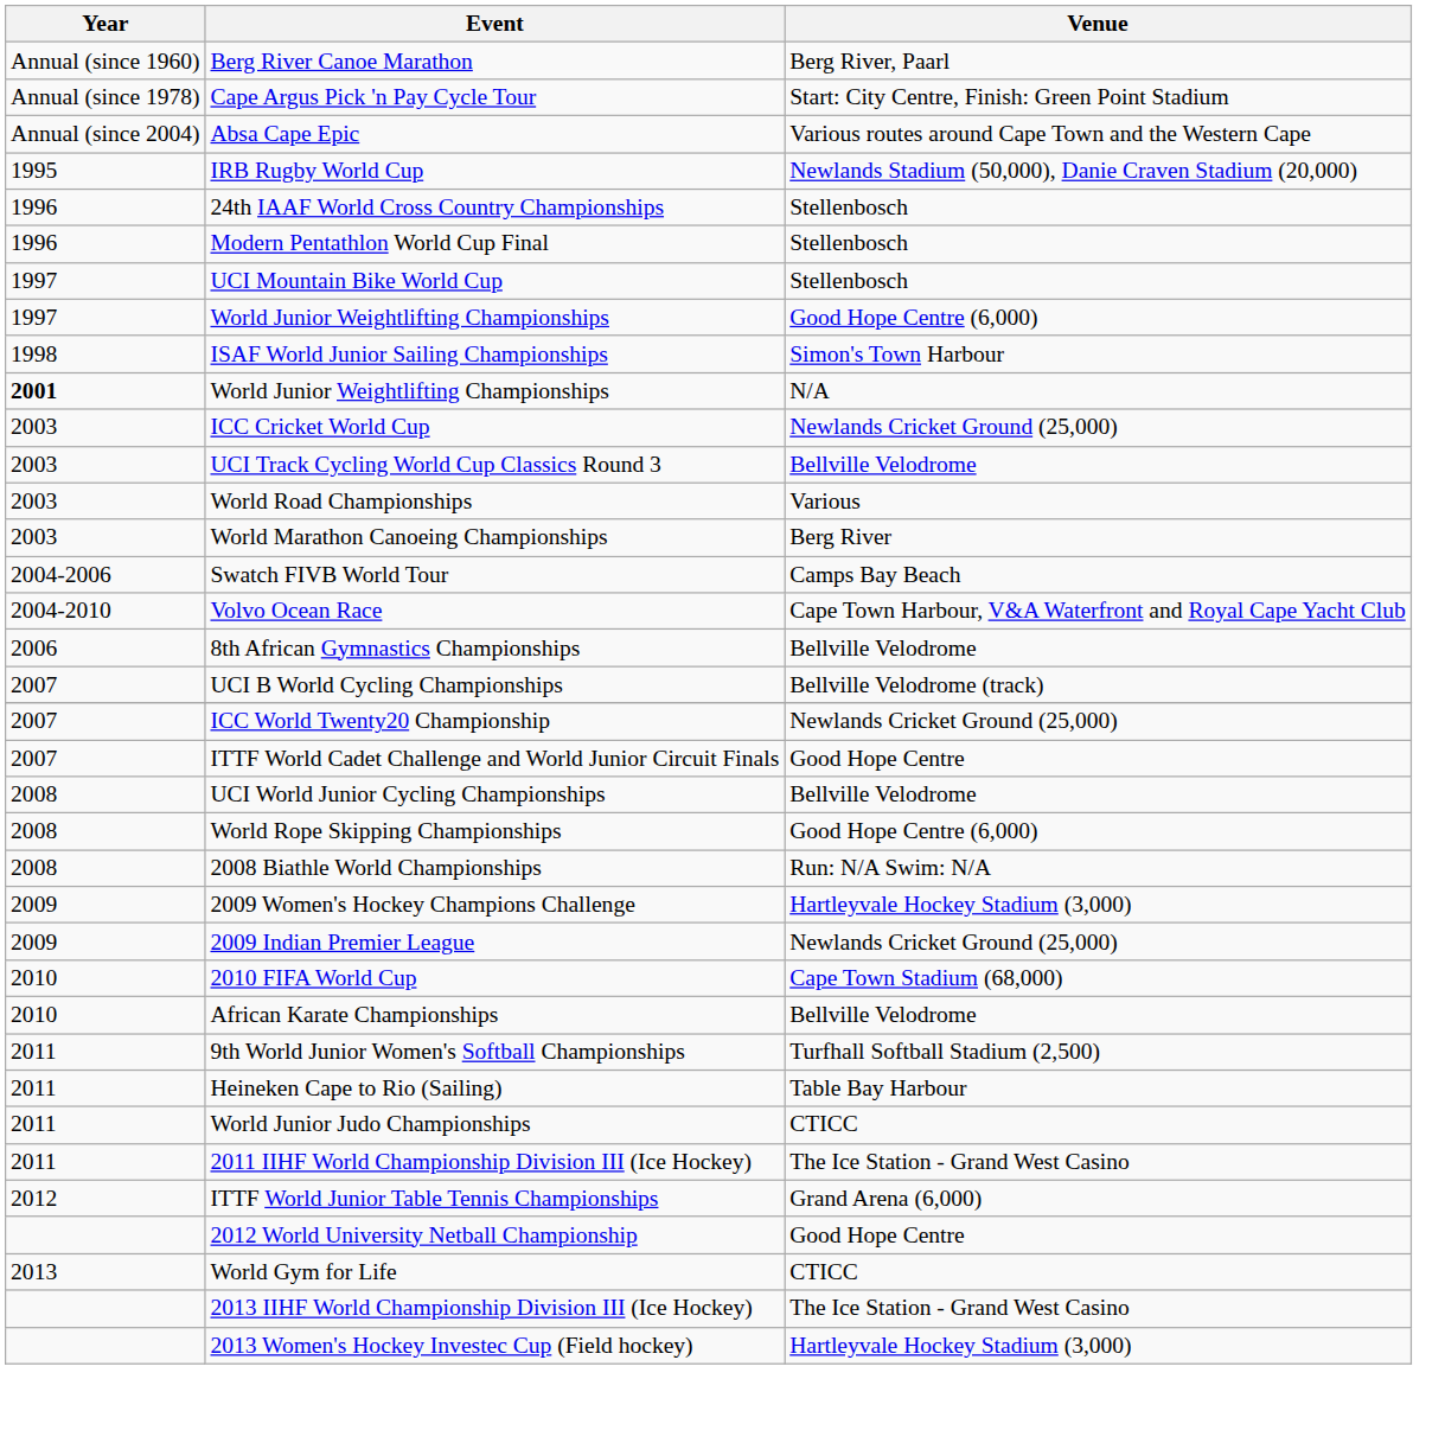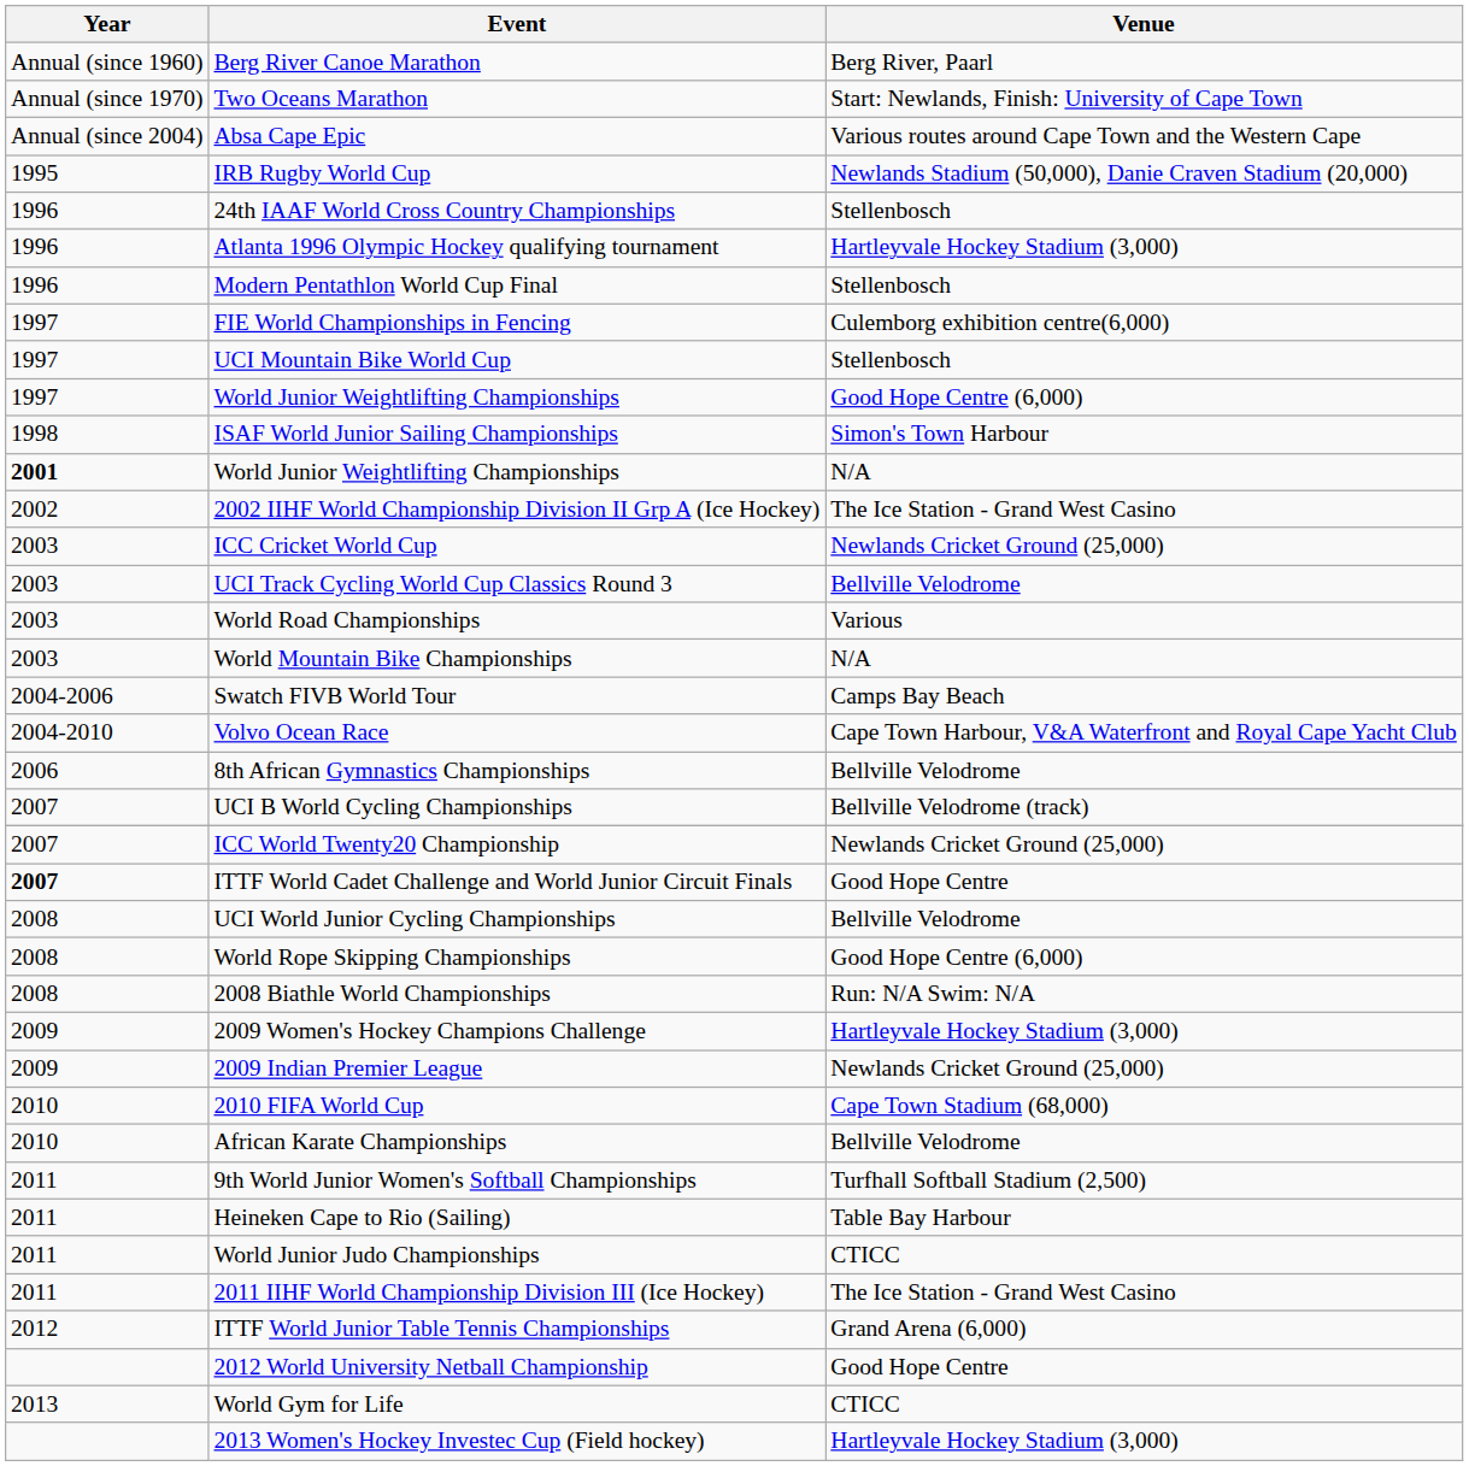 <table class="wikitable">
 <tr>
 <th>Year</th>
 <th>Event</th>
 <th>Venue</th>
 </tr>
 <tr>
 <td>Annual (since 1960)</td>
 <td><a href='#'>Berg River Canoe Marathon</a></td>
 <td>Berg River, Paarl</td>
 </tr>
 <tr>
-<td>Annual (since 1978)</td>
-<td><a href='#'>Cape Argus Pick 'n Pay Cycle Tour</a></td>
-<td>Start: City Centre, Finish: Green Point Stadium</td>
+<td>Annual (since 1970)</td>
+<td><a href='#'>Two Oceans Marathon</a></td>
+<td>Start: Newlands, Finish: <a href='#'>University of Cape Town</a></td>
 </tr>
 <tr>
 <td>Annual (since 2004)</td>
 <td><a href='#'>Absa Cape Epic</a></td>
 <td>Various routes around Cape Town and the Western Cape</td>
 </tr>
 <tr>
 <td>1995</td>
 <td><a href='#'>IRB Rugby World Cup</a></td>
 <td><a href='#'>Newlands Stadium</a> (50,000), <a href='#'>Danie Craven Stadium</a> (20,000)</td>
 </tr>
 <tr>
 <td>1996</td>
 <td>24th <a href='#'>IAAF World Cross Country Championships</a></td>
 <td>Stellenbosch</td>
 </tr>
 <tr>
 <td>1996</td>
+<td><a href='#'>Atlanta 1996 Olympic Hockey</a> qualifying tournament</td>
+<td><a href='#'>Hartleyvale Hockey Stadium</a> (3,000)</td>
+</tr>
+<tr>
+<td>1996</td>
 <td><a href='#'>Modern Pentathlon</a> World Cup Final</td>
 <td>Stellenbosch</td>
+</tr>
+<tr>
+<td>1997</td>
+<td><a href='#'>FIE World Championships in Fencing</a></td>
+<td>Culemborg exhibition centre(6,000)</td>
 </tr>
 <tr>
 <td>1997</td>
 <td><a href='#'>UCI Mountain Bike World Cup</a></td>
 <td>Stellenbosch</td>
 </tr>
 <tr>
 <td>1997</td>
 <td><a href='#'>World Junior Weightlifting Championships</a></td>
 <td><a href='#'>Good Hope Centre</a> (6,000)</td>
 </tr>
 <tr>
 <td>1998</td>
 <td><a href='#'>ISAF World Junior Sailing Championships</a></td>
 <td><a href='#'>Simon's Town</a> Harbour</td>
 </tr>
 <tr>
 <td><strong>2001</strong></td>
 <td>World Junior <a href='#'>Weightlifting</a> Championships</td>
 <td>N/A</td>
 </tr>
 <tr>
+<td>2002</td>
+<td><a href='#'>2002 IIHF World Championship Division II Grp A</a> (Ice Hockey)</td>
+<td>The Ice Station - Grand West Casino</td>
+</tr>
+<tr>
 <td>2003</td>
 <td><a href='#'>ICC Cricket World Cup</a></td>
 <td><a href='#'>Newlands Cricket Ground</a> (25,000)</td>
 </tr>
 <tr>
 <td>2003</td>
 <td><a href='#'>UCI Track Cycling World Cup Classics</a> Round 3</td>
 <td><a href='#'>Bellville Velodrome</a></td>
 </tr>
 <tr>
 <td>2003</td>
 <td>World Road Championships</td>
 <td>Various</td>
 </tr>
 <tr>
 <td>2003</td>
-<td>World Marathon Canoeing Championships</td>
-<td>Berg River</td>
+<td>World <a href='#'>Mountain Bike</a> Championships</td>
+<td>N/A</td>
 </tr>
 <tr>
 <td>2004-2006</td>
 <td>Swatch FIVB World Tour</td>
 <td>Camps Bay Beach</td>
 </tr>
 <tr>
 <td>2004-2010</td>
 <td><a href='#'>Volvo Ocean Race</a></td>
 <td>Cape Town Harbour, <a href='#'>V&A Waterfront</a> and <a href='#'>Royal Cape Yacht Club</a></td>
 </tr>
 <tr>
 <td>2006</td>
 <td>8th African <a href='#'>Gymnastics</a> Championships</td>
 <td>Bellville Velodrome</td>
 </tr>
 <tr>
 <td>2007</td>
 <td>UCI B World Cycling Championships</td>
 <td>Bellville Velodrome (track)</td>
 </tr>
 <tr>
 </tr>
 <tr>
 <td>2007</td>
 <td><a href='#'>ICC World Twenty20</a> Championship</td>
 <td>Newlands Cricket Ground (25,000)</td>
 </tr>
 <tr>
-<td>2007</td>
+<td><strong>2007</strong></td>
 <td>ITTF World Cadet Challenge and World Junior Circuit Finals</td>
 <td>Good Hope Centre</td>
 </tr>
 <tr>
 <td>2008</td>
 <td>UCI World Junior Cycling Championships</td>
 <td>Bellville Velodrome</td>
 </tr>
 <tr>
 <td>2008</td>
 <td>World Rope Skipping Championships</td>
 <td>Good Hope Centre (6,000)</td>
 </tr>
 <tr>
 <td>2008</td>
 <td>2008 Biathle World Championships</td>
 <td>Run: N/A Swim: N/A</td>
 </tr>
 <tr>
 <td>2009</td>
 <td>2009 Women's Hockey Champions Challenge</td>
 <td><a href='#'>Hartleyvale Hockey Stadium</a> (3,000)</td>
 </tr>
 <tr>
 <td>2009</td>
 <td><a href='#'>2009 Indian Premier League</a></td>
 <td>Newlands Cricket Ground (25,000)</td>
 </tr>
 <tr>
 <td>2010</td>
 <td><a href='#'>2010 FIFA World Cup</a></td>
 <td><a href='#'>Cape Town Stadium</a> (68,000)</td>
 </tr>
 <tr>
 <td>2010</td>
 <td>African Karate Championships</td>
 <td>Bellville Velodrome</td>
 </tr>
 <tr>
 <td>2011</td>
 <td>9th World Junior Women's <a href='#'>Softball</a> Championships</td>
 <td>Turfhall Softball Stadium (2,500)</td>
 </tr>
 <tr>
 <td>2011</td>
 <td>Heineken Cape to Rio (Sailing)</td>
 <td>Table Bay Harbour</td>
 </tr>
 <tr>
 <td>2011</td>
 <td>World Junior Judo Championships</td>
 <td>CTICC</td>
 </tr>
 <tr>
 <td>2011</td>
 <td><a href='#'>2011 IIHF World Championship Division III</a> (Ice Hockey)</td>
 <td>The Ice Station - Grand West Casino</td>
 </tr>
 <tr>
 <td>2012</td>
 <td>ITTF <a href='#'>World Junior Table Tennis Championships</a></td>
 <td>Grand Arena (6,000)</td>
 </tr>
 <tr>
 <td></td>
 <td><a href='#'>2012 World University Netball Championship</a></td>
 <td>Good Hope Centre</td>
 </tr>
 <tr>
 <td>2013</td>
 <td>World Gym for Life</td>
 <td>CTICC</td>
 </tr>
 <tr>
 <td></td>
-<td><a href='#'>2013 IIHF World Championship Division III</a> (Ice Hockey)</td>
-<td>The Ice Station - Grand West Casino</td>
-</tr>
-<tr>
-<td></td>
 <td><a href='#'>2013 Women's Hockey Investec Cup</a> (Field hockey)</td>
 <td><a href='#'>Hartleyvale Hockey Stadium</a> (3,000)</td>
 </tr>
 </table>
